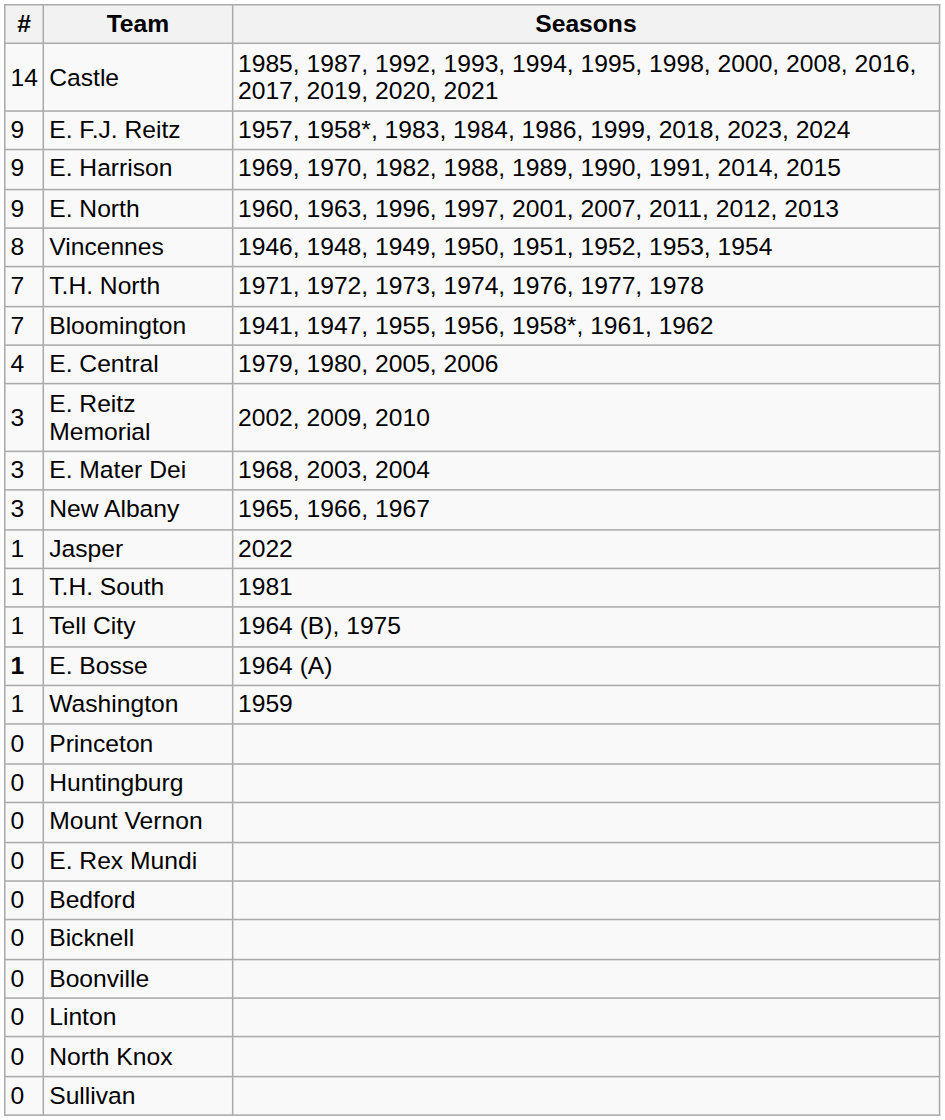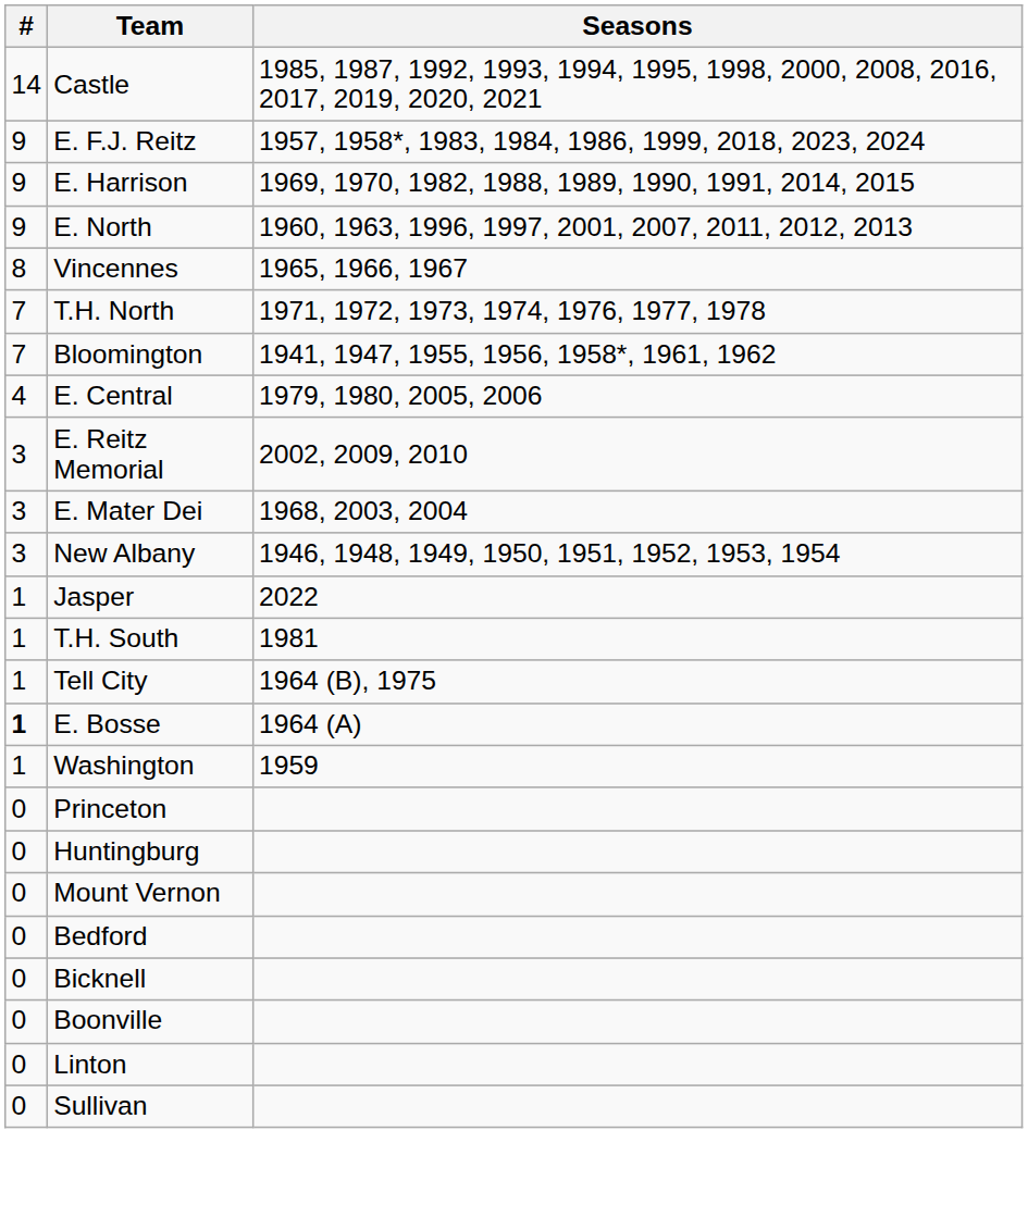 <table class="wikitable" style=>
 <tr>
 <th>#</th>
 <th>Team</th>
 <th>Seasons</th>
 </tr>
 <tr>
 <td>14</td>
 <td>Castle</td>
 <td>1985, 1987, 1992, 1993, 1994, 1995, 1998, 2000, 2008, 2016, 2017, 2019, 2020, 2021</td>
 </tr>
 <tr>
 <td>9</td>
 <td>E. F.J. Reitz</td>
 <td>1957, 1958*, 1983, 1984, 1986, 1999, 2018, 2023, 2024</td>
 </tr>
 <tr>
 <td>9</td>
 <td>E. Harrison</td>
 <td>1969, 1970, 1982, 1988, 1989, 1990, 1991, 2014, 2015</td>
 </tr>
 <tr>
 <td>9</td>
 <td>E. North</td>
 <td>1960, 1963, 1996, 1997, 2001, 2007, 2011, 2012, 2013</td>
 </tr>
 <tr>
 <td>8</td>
 <td>Vincennes</td>
-<td>1946, 1948, 1949, 1950, 1951, 1952, 1953, 1954</td>
+<td>1965, 1966, 1967</td>
 </tr>
 <tr>
 <td>7</td>
 <td>T.H. North</td>
 <td>1971, 1972, 1973, 1974, 1976, 1977, 1978</td>
 </tr>
 <tr>
 <td>7</td>
 <td>Bloomington</td>
 <td>1941, 1947, 1955, 1956, 1958*, 1961, 1962</td>
 </tr>
 <tr>
 <td>4</td>
 <td>E. Central</td>
 <td>1979, 1980, 2005, 2006</td>
 </tr>
 <tr>
 <td>3</td>
 <td>E. Reitz Memorial</td>
 <td>2002, 2009, 2010</td>
 </tr>
 <tr>
 <td>3</td>
 <td>E. Mater Dei</td>
 <td>1968, 2003, 2004</td>
 </tr>
 <tr>
 <td>3</td>
 <td>New Albany</td>
-<td>1965, 1966, 1967</td>
+<td>1946, 1948, 1949, 1950, 1951, 1952, 1953, 1954</td>
 </tr>
 <tr>
 <td>1</td>
 <td>Jasper</td>
 <td>2022</td>
 </tr>
 <tr>
 <td>1</td>
 <td>T.H. South</td>
 <td>1981</td>
 </tr>
 <tr>
 <td>1</td>
 <td>Tell City</td>
 <td>1964 (B), 1975</td>
 </tr>
 <tr>
 <td><strong>1</strong></td>
 <td>E. Bosse</td>
 <td>1964 (A)</td>
 </tr>
 <tr>
 <td>1</td>
 <td>Washington</td>
 <td>1959</td>
 </tr>
 <tr>
 <td>0</td>
 <td>Princeton</td>
 <td></td>
 </tr>
 <tr>
 <td>0</td>
 <td>Huntingburg</td>
 <td></td>
 </tr>
 <tr>
 <td>0</td>
 <td>Mount Vernon</td>
 <td></td>
 </tr>
 <tr>
 <td>0</td>
-<td>E. Rex Mundi</td>
-<td></td>
-</tr>
-<tr>
-<td>0</td>
 <td>Bedford</td>
 <td></td>
 </tr>
 <tr>
 <td>0</td>
 <td>Bicknell</td>
 <td></td>
 </tr>
 <tr>
 <td>0</td>
 <td>Boonville</td>
 <td></td>
 </tr>
 <tr>
 <td>0</td>
 <td>Linton</td>
 <td></td>
 </tr>
 <tr>
 <td>0</td>
-<td>North Knox</td>
-<td></td>
-</tr>
-<tr>
-<td>0</td>
 <td>Sullivan</td>
 <td></td>
 </tr>
 </table>
